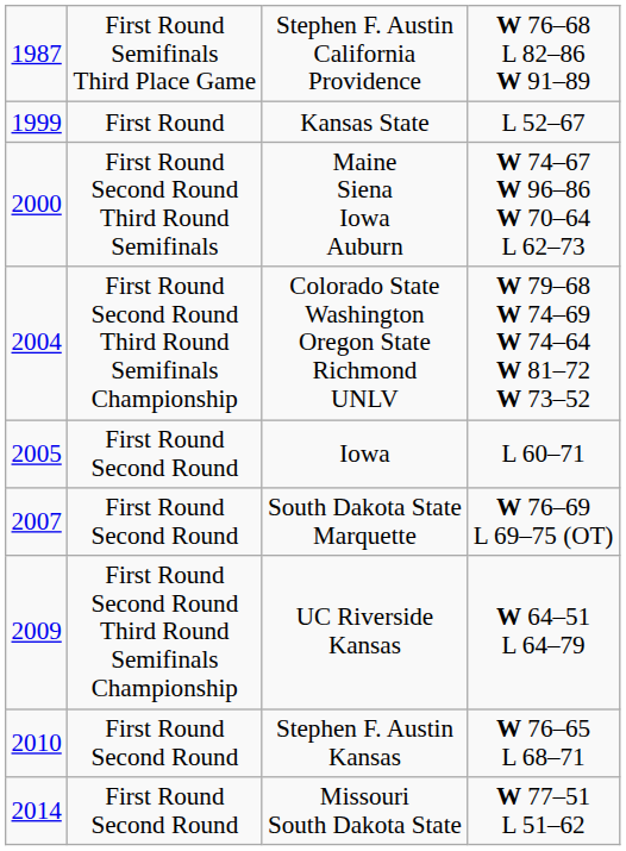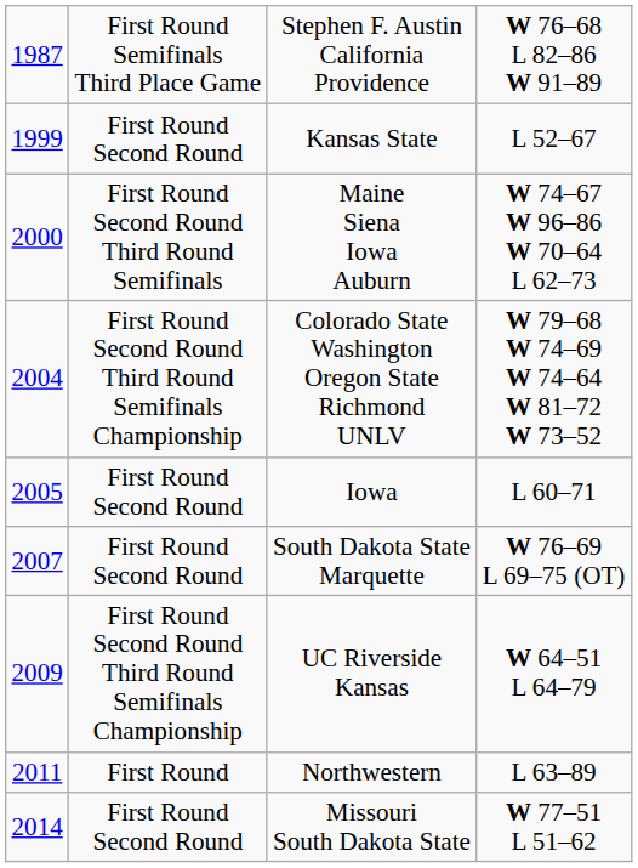 <table class="wikitable">
 <tr align="center">
 <td><a href='#'>1987</a></td>
 <td>First Round<br>Semifinals<br>Third Place Game</td>
 <td>Stephen F. Austin <br>California<br> Providence</td>
 <td><strong>W</strong> 76–68<br>L 82–86<br><strong>W</strong> 91–89</td>
 </tr>
 <tr align="center">
 <td><a href='#'>1999</a></td>
-<td>First Round</td>
+<td>First Round<br>Second Round<br></td>
 <td>Kansas State</td>
 <td>L 52–67</td>
 </tr>
 <tr align="center">
 <td><a href='#'>2000</a></td>
 <td>First Round<br>Second Round<br>Third Round<br>Semifinals</td>
 <td>Maine<br>Siena<br>Iowa<br>Auburn</td>
 <td><strong>W</strong> 74–67<br> <strong>W</strong> 96–86<br><strong>W</strong> 70–64<br>L 62–73</td>
 </tr>
 <tr align="center">
 <td><a href='#'>2004</a></td>
 <td>First Round<br>Second Round<br>Third Round<br>Semifinals<br>Championship</td>
 <td>Colorado State <br> Washington <br> Oregon State <br> Richmond <br> UNLV</td>
 <td><strong>W</strong> 79–68<br><strong>W</strong> 74–69<br><strong>W</strong> 74–64<br><strong>W</strong> 81–72<br><strong>W</strong> 73–52</td>
 </tr>
 <tr align="center">
 <td><a href='#'>2005</a></td>
 <td>First Round<br>Second Round<br></td>
 <td>Iowa</td>
 <td>L 60–71</td>
 </tr>
 <tr align="center">
 <td><a href='#'>2007</a></td>
 <td>First Round<br>Second Round<br></td>
 <td>South Dakota State <br>Marquette</td>
 <td><strong>W</strong> 76–69<br>L 69–75 (OT)</td>
 </tr>
 <tr align="center">
 <td><a href='#'>2009</a></td>
 <td>First Round<br>Second Round<br>Third Round<br>Semifinals<br>Championship</td>
 <td>UC Riverside <br>Kansas</td>
 <td><strong>W</strong> 64–51<br>L 64–79</td>
 </tr>
 <tr align="center">
-<td><a href='#'>2010</a></td>
-<td>First Round<br>Second Round<br></td>
-<td>Stephen F. Austin <br>Kansas</td>
-<td><strong>W</strong> 76–65<br>L 68–71</td>
+<td><a href='#'>2011</a></td>
+<td>First Round</td>
+<td>Northwestern</td>
+<td>L 63–89</td>
 </tr>
 <tr align="center">
 <td><a href='#'>2014</a></td>
 <td>First Round<br>Second Round<br></td>
 <td>Missouri <br>South Dakota State</td>
 <td><strong>W</strong> 77–51<br>L 51–62</td>
 </tr>
 </table>
